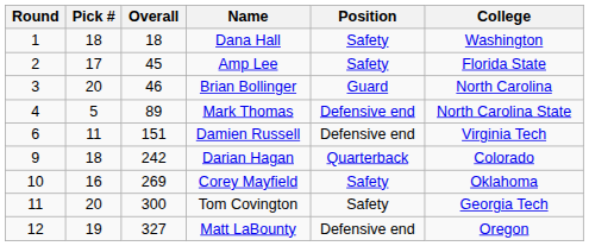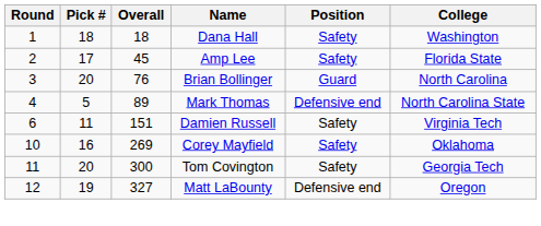 <table class="wikitable sortable sortable" style="width: 100%; text-align:center">
 <tr>
 <th>Round</th>
 <th>Pick #</th>
 <th>Overall</th>
 <th>Name</th>
 <th>Position</th>
 <th>College</th>
 </tr>
 <tr>
 <td>1</td>
 <td>18</td>
 <td>18</td>
 <td><a href='#'>Dana Hall</a></td>
 <td><a href='#'>Safety</a></td>
 <td><a href='#'>Washington</a></td>
 </tr>
 <tr>
 <td>2</td>
 <td>17</td>
 <td>45</td>
 <td><a href='#'>Amp Lee</a></td>
 <td><a href='#'>Safety</a></td>
 <td><a href='#'>Florida State</a></td>
 </tr>
 <tr>
 <td>3</td>
 <td>20</td>
-<td>46</td>
+<td>76</td>
 <td><a href='#'>Brian Bollinger</a></td>
 <td><a href='#'>Guard</a></td>
 <td><a href='#'>North Carolina</a></td>
 </tr>
 <tr>
 <td>4</td>
 <td>5</td>
 <td>89</td>
 <td><a href='#'>Mark Thomas</a></td>
 <td><a href='#'>Defensive end</a></td>
 <td><a href='#'>North Carolina State</a></td>
 </tr>
 <tr>
 <td>6</td>
 <td>11</td>
 <td>151</td>
 <td><a href='#'>Damien Russell</a></td>
-<td>Defensive end</td>
+<td>Safety</td>
 <td><a href='#'>Virginia Tech</a></td>
-</tr>
-<tr>
-<td>9</td>
-<td>18</td>
-<td>242</td>
-<td><a href='#'>Darian Hagan</a></td>
-<td><a href='#'>Quarterback</a></td>
-<td><a href='#'>Colorado</a></td>
 </tr>
 <tr>
 <td>10</td>
 <td>16</td>
 <td>269</td>
 <td><a href='#'>Corey Mayfield</a></td>
 <td><a href='#'>Safety</a></td>
 <td><a href='#'>Oklahoma</a></td>
 </tr>
 <tr>
 <td>11</td>
 <td>20</td>
 <td>300</td>
 <td>Tom Covington</td>
 <td>Safety</td>
 <td><a href='#'>Georgia Tech</a></td>
 </tr>
 <tr>
 <td>12</td>
 <td>19</td>
 <td>327</td>
 <td><a href='#'>Matt LaBounty</a></td>
 <td>Defensive end</td>
 <td><a href='#'>Oregon</a></td>
 </tr>
 </table>
